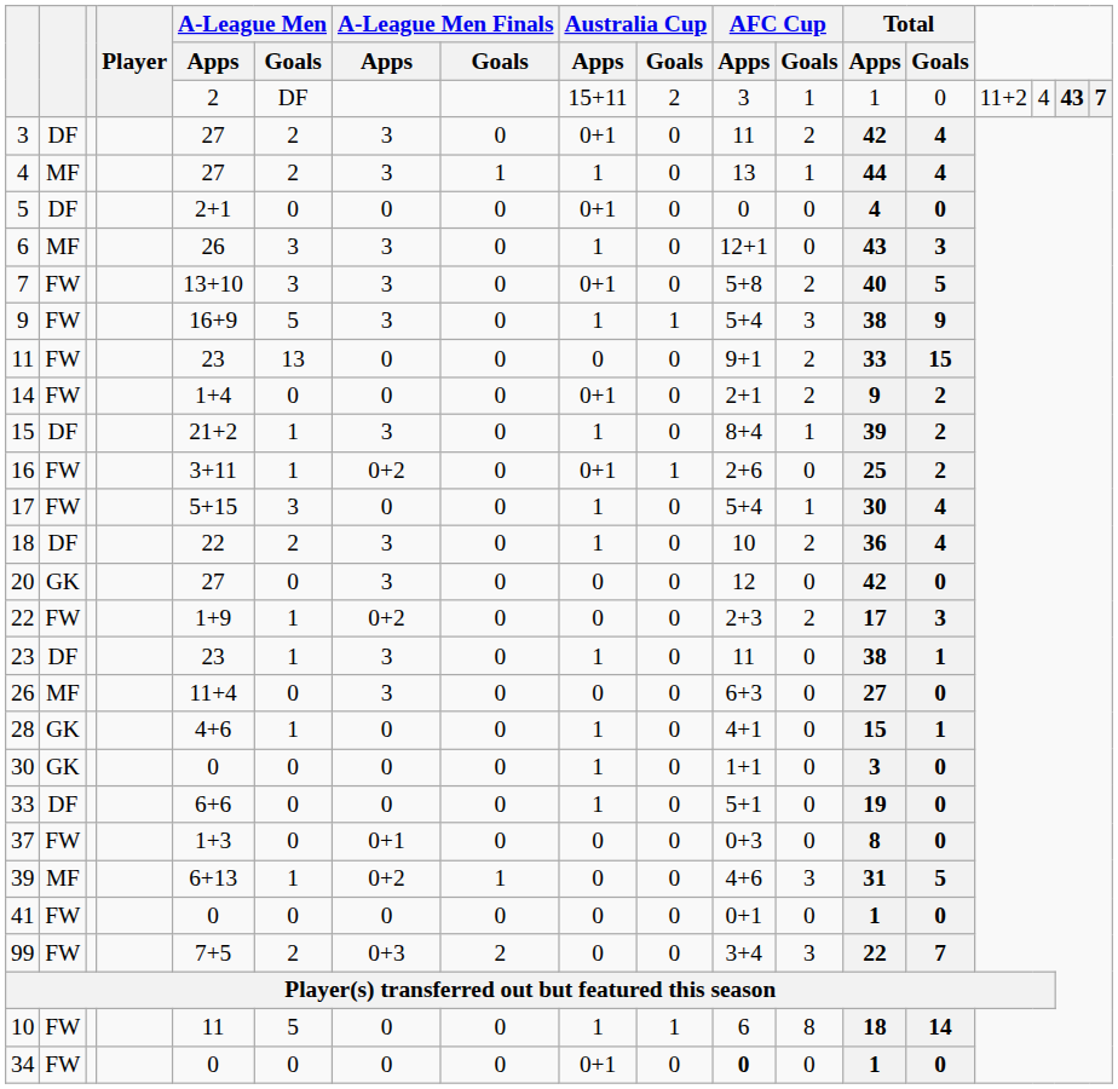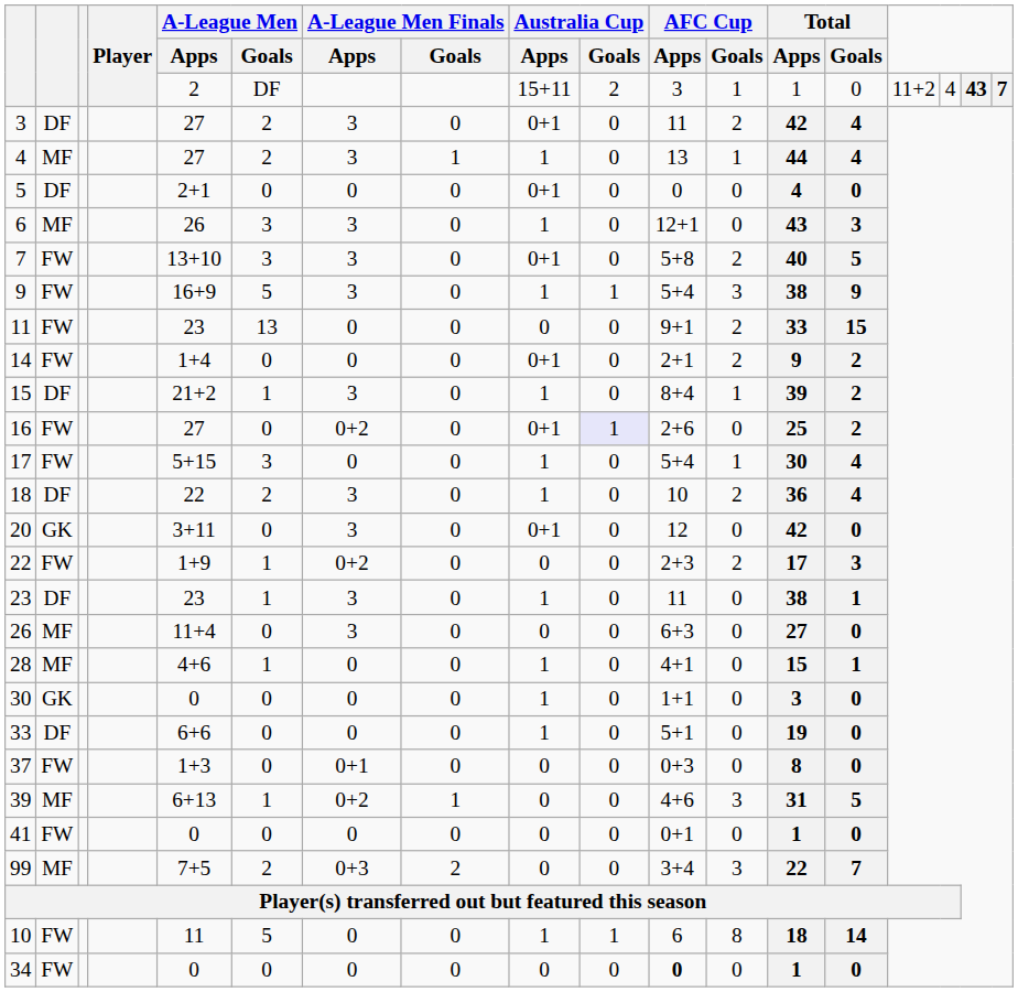 <table class="wikitable sortable" style="text-align:center;">
 <tr>
 <th rowspan="3"></th>
 <th rowspan="3"></th>
 <th rowspan="3"></th>
 <th rowspan="3">Player</th>
 <th colspan="2"><a href='#'>A-League Men</a></th>
 <th colspan="2"><a href='#'>A-League Men Finals</a></th>
 <th colspan="2"><a href='#'>Australia Cup</a></th>
 <th colspan="2"><a href='#'>AFC Cup</a></th>
 <th colspan="2">Total</th>
 </tr>
 <tr>
 <th>Apps</th>
 <th>Goals</th>
 <th>Apps</th>
 <th>Goals</th>
 <th>Apps</th>
 <th>Goals</th>
 <th>Apps</th>
 <th>Goals</th>
 <th>Apps</th>
 <th>Goals</th>
 </tr>
 <tr>
 <td>2</td>
 <td>DF</td>
 <td></td>
 <td align="left"><br></td>
 <td>15+11</td>
 <td>2<br></td>
 <td>3</td>
 <td>1<br></td>
 <td>1</td>
 <td>0<br></td>
 <td>11+2</td>
 <td>4<br></td>
 <th>43</th>
 <th>7</th>
 </tr>
 <tr>
 <td>3</td>
 <td>DF</td>
 <td></td>
 <td align="left"><br></td>
 <td>27</td>
 <td>2<br></td>
 <td>3</td>
 <td>0<br></td>
 <td>0+1</td>
 <td>0<br></td>
 <td>11</td>
 <td>2<br></td>
 <th>42</th>
 <th>4</th>
 </tr>
 <tr>
 <td>4</td>
 <td>MF</td>
 <td></td>
 <td align="left"><br></td>
 <td>27</td>
 <td>2<br></td>
 <td>3</td>
 <td>1<br></td>
 <td>1</td>
 <td>0<br></td>
 <td>13</td>
 <td>1<br></td>
 <th>44</th>
 <th>4</th>
 </tr>
 <tr>
 <td>5</td>
 <td>DF</td>
 <td></td>
 <td align="left"><br></td>
 <td>2+1</td>
 <td>0<br></td>
 <td>0</td>
 <td>0<br></td>
 <td>0+1</td>
 <td>0<br></td>
 <td>0</td>
 <td>0<br></td>
 <th>4</th>
 <th>0</th>
 </tr>
 <tr>
 <td>6</td>
 <td>MF</td>
 <td></td>
 <td align="left"><br></td>
 <td>26</td>
 <td>3<br></td>
 <td>3</td>
 <td>0<br></td>
 <td>1</td>
 <td>0<br></td>
 <td>12+1</td>
 <td>0<br></td>
 <th>43</th>
 <th>3</th>
 </tr>
 <tr>
 <td>7</td>
 <td>FW</td>
 <td></td>
 <td align="left"><br></td>
 <td>13+10</td>
 <td>3<br></td>
 <td>3</td>
 <td>0<br></td>
 <td>0+1</td>
 <td>0<br></td>
 <td>5+8</td>
 <td>2<br></td>
 <th>40</th>
 <th>5</th>
 </tr>
 <tr>
 <td>9</td>
 <td>FW</td>
 <td></td>
 <td align="left"><br></td>
 <td>16+9</td>
 <td>5<br></td>
 <td>3</td>
 <td>0<br></td>
 <td>1</td>
 <td>1<br></td>
 <td>5+4</td>
 <td>3<br></td>
 <th>38</th>
 <th>9</th>
 </tr>
 <tr>
 <td>11</td>
 <td>FW</td>
 <td></td>
 <td align="left"><br></td>
 <td>23</td>
 <td>13<br></td>
 <td>0</td>
 <td>0<br></td>
 <td>0</td>
 <td>0<br></td>
 <td>9+1</td>
 <td>2<br></td>
 <th>33</th>
 <th>15</th>
 </tr>
 <tr>
 <td>14</td>
 <td>FW</td>
 <td></td>
 <td align="left"><br></td>
 <td>1+4</td>
 <td>0<br></td>
 <td>0</td>
 <td>0<br></td>
 <td>0+1</td>
 <td>0<br></td>
 <td>2+1</td>
 <td>2<br></td>
 <th>9</th>
 <th>2</th>
 </tr>
 <tr>
 <td>15</td>
 <td>DF</td>
 <td></td>
 <td align="left"><br></td>
 <td>21+2</td>
 <td>1<br></td>
 <td>3</td>
 <td>0<br></td>
 <td>1</td>
 <td>0<br></td>
 <td>8+4</td>
 <td>1<br></td>
 <th>39</th>
 <th>2</th>
 </tr>
 <tr>
 <td>16</td>
 <td>FW</td>
 <td></td>
 <td align="left"><br></td>
-<td>3+11</td>
-<td>1<br></td>
+<td>27</td>
+<td>0<br></td>
 <td>0+2</td>
 <td>0<br></td>
 <td>0+1</td>
-<td>1<br></td>
+<td style="background: lavender;">1<br></td>
 <td>2+6</td>
 <td>0<br></td>
 <th>25</th>
 <th>2</th>
 </tr>
 <tr>
 <td>17</td>
 <td>FW</td>
 <td></td>
 <td align="left"><br></td>
 <td>5+15</td>
 <td>3<br></td>
 <td>0</td>
 <td>0<br></td>
 <td>1</td>
 <td>0<br></td>
 <td>5+4</td>
 <td>1<br></td>
 <th>30</th>
 <th>4</th>
 </tr>
 <tr>
 <td>18</td>
 <td>DF</td>
 <td></td>
 <td align="left"><br></td>
 <td>22</td>
 <td>2<br></td>
 <td>3</td>
 <td>0<br></td>
 <td>1</td>
 <td>0<br></td>
 <td>10</td>
 <td>2<br></td>
 <th>36</th>
 <th>4</th>
 </tr>
 <tr>
 <td>20</td>
 <td>GK</td>
 <td></td>
 <td align="left"><br></td>
-<td>27</td>
+<td>3+11</td>
 <td>0<br></td>
 <td>3</td>
 <td>0<br></td>
-<td>0</td>
+<td>0+1</td>
 <td>0<br></td>
 <td>12</td>
 <td>0<br></td>
 <th>42</th>
 <th>0</th>
 </tr>
 <tr>
 <td>22</td>
 <td>FW</td>
 <td></td>
 <td align="left"><br></td>
 <td>1+9</td>
 <td>1<br></td>
 <td>0+2</td>
 <td>0<br></td>
 <td>0</td>
 <td>0<br></td>
 <td>2+3</td>
 <td>2<br></td>
 <th>17</th>
 <th>3</th>
 </tr>
 <tr>
 <td>23</td>
 <td>DF</td>
 <td></td>
 <td align="left"><br></td>
 <td>23</td>
 <td>1<br></td>
 <td>3</td>
 <td>0<br></td>
 <td>1</td>
 <td>0<br></td>
 <td>11</td>
 <td>0<br></td>
 <th>38</th>
 <th>1</th>
 </tr>
 <tr>
 <td>26</td>
 <td>MF</td>
 <td></td>
 <td align="left"><br></td>
 <td>11+4</td>
 <td>0<br></td>
 <td>3</td>
 <td>0<br></td>
 <td>0</td>
 <td>0<br></td>
 <td>6+3</td>
 <td>0<br></td>
 <th>27</th>
 <th>0</th>
 </tr>
 <tr>
 <td>28</td>
-<td>GK</td>
+<td>MF</td>
 <td></td>
 <td align="left"><br></td>
 <td>4+6</td>
 <td>1<br></td>
 <td>0</td>
 <td>0<br></td>
 <td>1</td>
 <td>0<br></td>
 <td>4+1</td>
 <td>0<br></td>
 <th>15</th>
 <th>1</th>
 </tr>
 <tr>
 <td>30</td>
 <td>GK</td>
 <td></td>
 <td align="left"><br></td>
 <td>0</td>
 <td>0<br></td>
 <td>0</td>
 <td>0<br></td>
 <td>1</td>
 <td>0<br></td>
 <td>1+1</td>
 <td>0<br></td>
 <th>3</th>
 <th>0</th>
 </tr>
 <tr>
 <td>33</td>
 <td>DF</td>
 <td></td>
 <td align="left"><br></td>
 <td>6+6</td>
 <td>0<br></td>
 <td>0</td>
 <td>0<br></td>
 <td>1</td>
 <td>0<br></td>
 <td>5+1</td>
 <td>0<br></td>
 <th>19</th>
 <th>0</th>
 </tr>
 <tr>
 <td>37</td>
 <td>FW</td>
 <td></td>
 <td align="left"><br></td>
 <td>1+3</td>
 <td>0<br></td>
 <td>0+1</td>
 <td>0<br></td>
 <td>0</td>
 <td>0<br></td>
 <td>0+3</td>
 <td>0<br></td>
 <th>8</th>
 <th>0</th>
 </tr>
 <tr>
 <td>39</td>
 <td>MF</td>
 <td></td>
 <td align="left"><br></td>
 <td>6+13</td>
 <td>1<br></td>
 <td>0+2</td>
 <td>1<br></td>
 <td>0</td>
 <td>0<br></td>
 <td>4+6</td>
 <td>3<br></td>
 <th>31</th>
 <th>5</th>
 </tr>
 <tr>
 <td>41</td>
 <td>FW</td>
 <td></td>
 <td align="left"><br></td>
 <td>0</td>
 <td>0<br></td>
 <td>0</td>
 <td>0<br></td>
 <td>0</td>
 <td>0<br></td>
 <td>0+1</td>
 <td>0<br></td>
 <th>1</th>
 <th>0</th>
 </tr>
 <tr>
 <td>99</td>
-<td>FW</td>
+<td>MF</td>
 <td></td>
 <td align="left"><br></td>
 <td>7+5</td>
 <td>2<br></td>
 <td>0+3</td>
 <td>2<br></td>
 <td>0</td>
 <td>0<br></td>
 <td>3+4</td>
 <td>3<br></td>
 <th>22</th>
 <th>7</th>
 </tr>
 <tr>
 <th colspan="16">Player(s) transferred out but featured this season</th>
 </tr>
 <tr>
 <td>10</td>
 <td>FW</td>
 <td></td>
 <td align="left"><br></td>
 <td>11</td>
 <td>5<br></td>
 <td>0</td>
 <td>0<br></td>
 <td>1</td>
 <td>1<br></td>
 <td>6</td>
 <td>8<br></td>
 <th>18</th>
 <th>14</th>
 </tr>
 <tr>
 <td>34</td>
 <td>FW</td>
 <td></td>
 <td align="left"><br></td>
 <td>0</td>
 <td>0<br></td>
 <td>0</td>
 <td>0<br></td>
-<td>0+1</td>
+<td>0</td>
 <td>0<br></td>
 <td><strong>0</strong></td>
 <td>0<br></td>
 <th>1</th>
 <th>0</th>
 </tr>
 </table>
